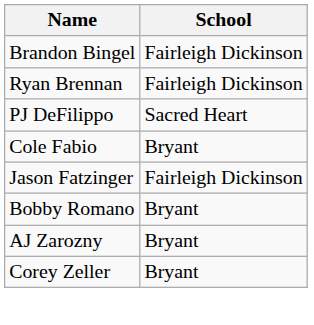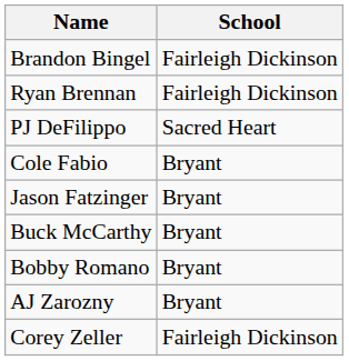 <table class=wikitable>
 <tr>
 <th>Name</th>
 <th>School</th>
 </tr>
 <tr>
 <td>Brandon Bingel</td>
 <td>Fairleigh Dickinson</td>
 </tr>
 <tr>
 <td>Ryan Brennan</td>
 <td>Fairleigh Dickinson</td>
 </tr>
 <tr>
 <td>PJ DeFilippo</td>
 <td>Sacred Heart</td>
 </tr>
 <tr>
 <td>Cole Fabio</td>
 <td>Bryant</td>
 </tr>
 <tr>
 <td>Jason Fatzinger</td>
-<td>Fairleigh Dickinson</td>
+<td>Bryant</td>
+</tr>
+<tr>
+<td>Buck McCarthy</td>
+<td>Bryant</td>
 </tr>
 <tr>
 <td>Bobby Romano</td>
 <td>Bryant</td>
 </tr>
 <tr>
 <td>AJ Zarozny</td>
 <td>Bryant</td>
 </tr>
 <tr>
 <td>Corey Zeller</td>
-<td>Bryant</td>
+<td>Fairleigh Dickinson</td>
 </tr>
 </table>
